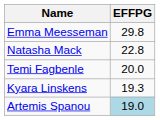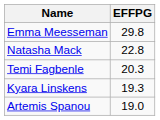 <table class=wikitable>
 <tr>
 <th>Name</th>
 <th>EFFPG</th>
 </tr>
 <tr>
 <td> <a href='#'>Emma Meesseman</a></td>
 <td align=center>29.8</td>
 </tr>
 <tr>
 <td> <a href='#'>Natasha Mack</a></td>
 <td align=center>22.8</td>
 </tr>
 <tr>
 <td> <a href='#'>Temi Fagbenle</a></td>
-<td align=center>20.0</td>
+<td align=center>20.3</td>
 </tr>
 <tr>
 <td> <a href='#'>Kyara Linskens</a></td>
 <td align=center>19.3</td>
 </tr>
 <tr>
 <td> <a href='#'>Artemis Spanou</a></td>
-<td align=center style="background: lightblue;">19.0</td>
+<td align=center>19.0</td>
 </tr>
 </table>
